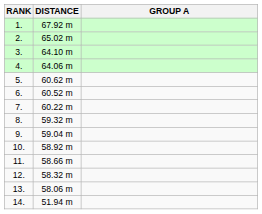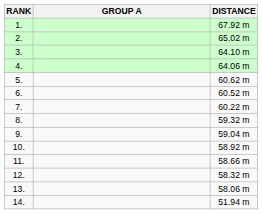 <table class="wikitable" style="border-collapse: collapse; font-size: 90%;">
 <tr>
 <th>RANK</th>
+<th style="width: 20em">GROUP A</th>
 <th style="width: 5em">DISTANCE</th>
-<th style="width: 20em">GROUP A</th>
 </tr>
 <tr bgcolor="#ccffcc">
 <td align="center">1.</td>
+<td></td>
 <td align="center">67.92 m</td>
-<td></td>
 </tr>
 <tr bgcolor="#ccffcc">
 <td align="center">2.</td>
+<td></td>
 <td align="center">65.02 m</td>
-<td></td>
 </tr>
 <tr bgcolor="#ccffcc">
 <td align="center">3.</td>
+<td></td>
 <td align="center">64.10 m</td>
-<td></td>
 </tr>
 <tr bgcolor="#ccffcc">
 <td align="center">4.</td>
+<td></td>
 <td align="center">64.06 m</td>
-<td></td>
 </tr>
 <tr>
 <td align="center">5.</td>
+<td></td>
 <td align="center">60.62 m</td>
-<td></td>
 </tr>
 <tr>
 <td align="center">6.</td>
+<td></td>
 <td align="center">60.52 m</td>
-<td></td>
 </tr>
 <tr>
 <td align="center">7.</td>
+<td></td>
 <td align="center">60.22 m</td>
-<td></td>
 </tr>
 <tr>
 <td align="center">8.</td>
+<td></td>
 <td align="center">59.32 m</td>
-<td></td>
 </tr>
 <tr>
 <td align="center">9.</td>
+<td></td>
 <td align="center">59.04 m</td>
-<td></td>
 </tr>
 <tr>
 <td align="center">10.</td>
+<td></td>
 <td align="center">58.92 m</td>
-<td></td>
 </tr>
 <tr>
 <td align="center">11.</td>
+<td></td>
 <td align="center">58.66 m</td>
-<td></td>
 </tr>
 <tr>
 <td align="center">12.</td>
+<td></td>
 <td align="center">58.32 m</td>
-<td></td>
 </tr>
 <tr>
 <td align="center">13.</td>
+<td></td>
 <td align="center">58.06 m</td>
-<td></td>
 </tr>
 <tr>
 <td align="center">14.</td>
+<td></td>
 <td align="center">51.94 m</td>
-<td></td>
 </tr>
 </table>
